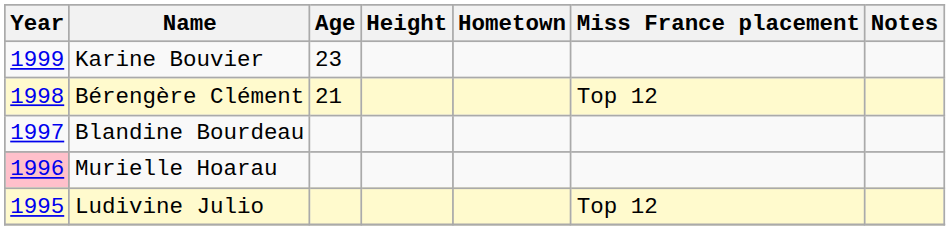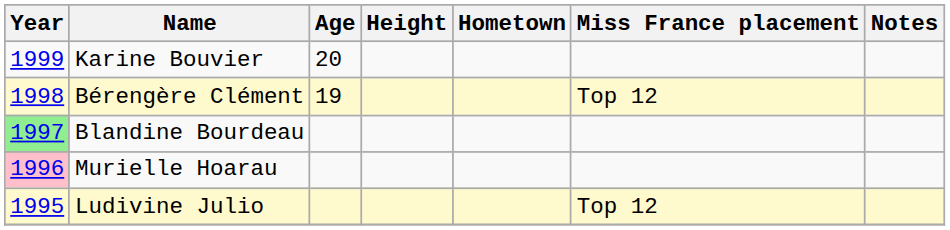 <table class="wikitable sortable">
 <tr>
 <th>Year</th>
 <th>Name</th>
 <th>Age</th>
 <th>Height</th>
 <th>Hometown</th>
 <th>Miss France placement</th>
 <th>Notes</th>
 </tr>
 <tr>
 <td><a href='#'>1999</a></td>
 <td>Karine Bouvier</td>
-<td>23</td>
+<td>20</td>
 <td></td>
 <td></td>
 <td></td>
 <td></td>
 </tr>
 <tr bgcolor=#FFFACD>
 <td><a href='#'>1998</a></td>
 <td>Bérengère Clément</td>
-<td>21</td>
+<td>19</td>
 <td></td>
 <td></td>
 <td>Top 12</td>
 <td></td>
 </tr>
 <tr>
-<td><a href='#'>1997</a></td>
+<td style="background: lightgreen;"><a href='#'>1997</a></td>
 <td>Blandine Bourdeau</td>
 <td></td>
 <td></td>
 <td></td>
 <td></td>
 <td></td>
 </tr>
 <tr>
 <td style="background: pink;"><a href='#'>1996</a></td>
 <td>Murielle Hoarau</td>
 <td></td>
 <td></td>
 <td></td>
 <td></td>
 <td></td>
 </tr>
 <tr bgcolor=#FFFACD>
 <td><a href='#'>1995</a></td>
 <td>Ludivine Julio</td>
 <td></td>
 <td></td>
 <td></td>
 <td>Top 12</td>
 <td></td>
 </tr>
 <tr>
 </tr>
 </table>
